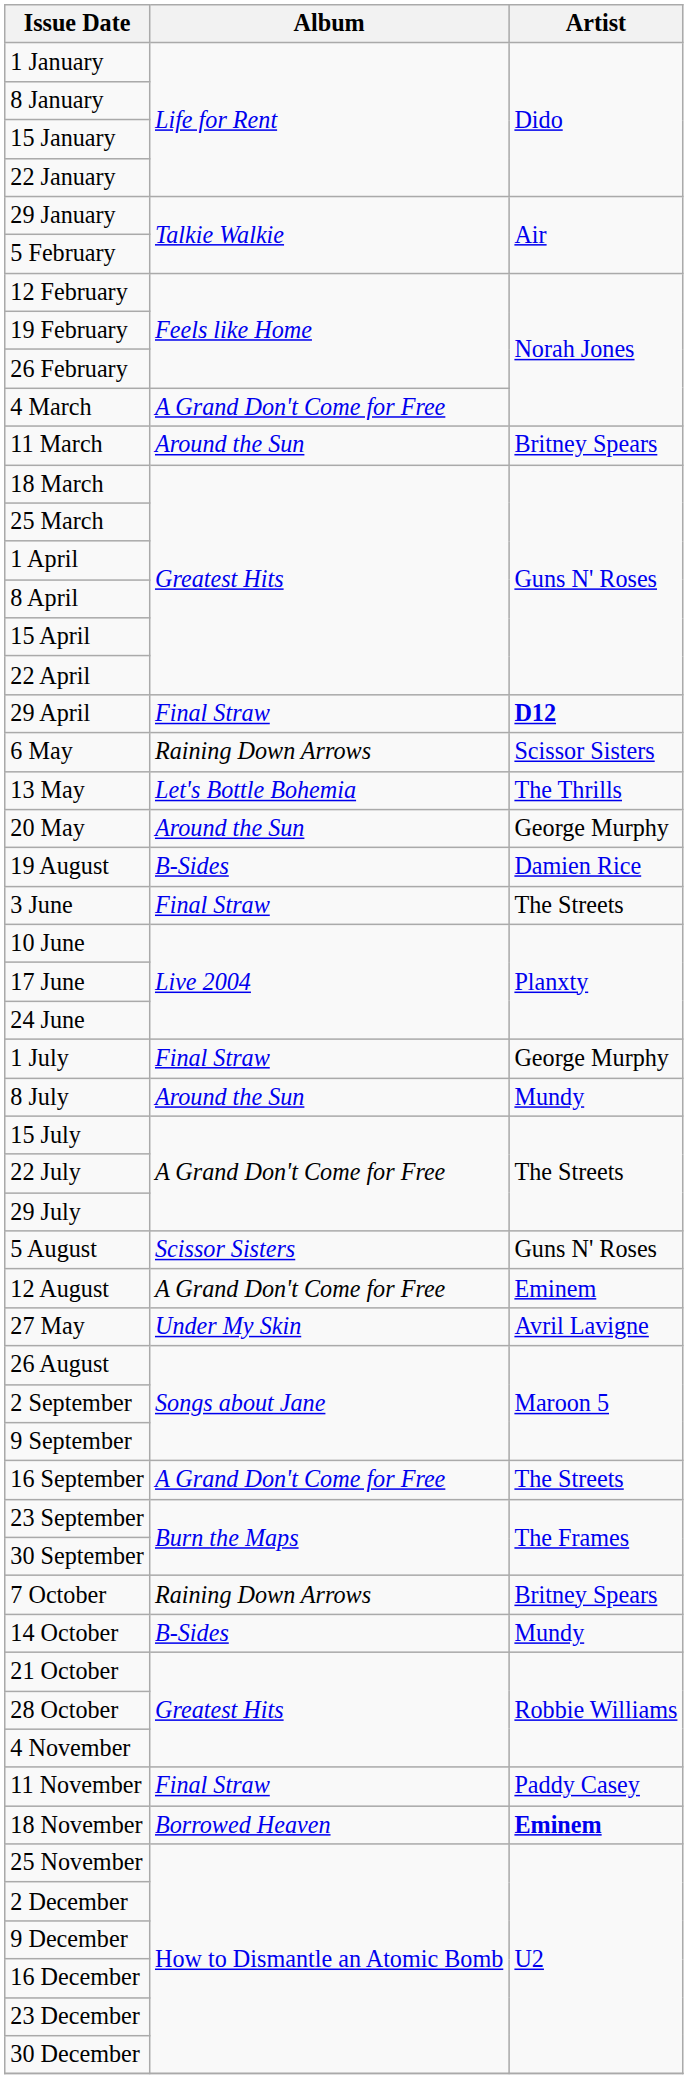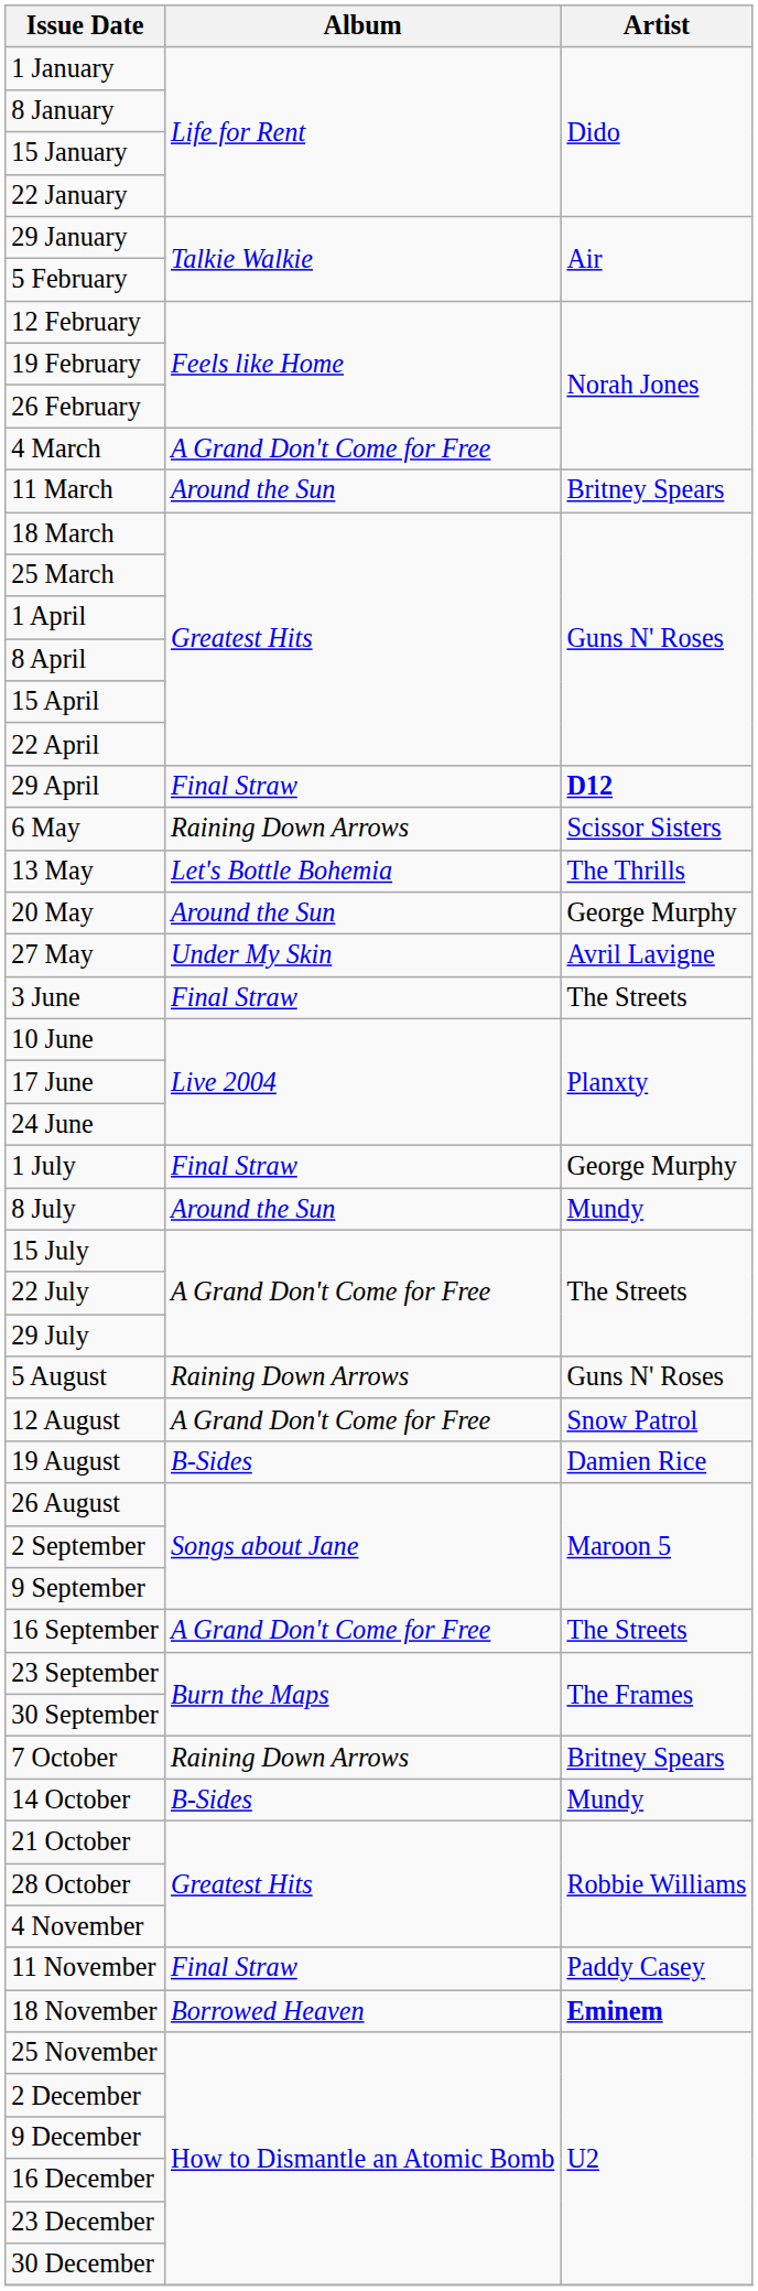 <table class="wikitable">
 <tr>
 <th>Issue Date</th>
 <th>Album</th>
 <th>Artist</th>
 </tr>
 <tr>
 <td>1 January</td>
 <td rowspan="4"><em><a href='#'>Life for Rent</a></em></td>
 <td rowspan="4"><a href='#'>Dido</a></td>
 </tr>
 <tr>
 <td>8 January</td>
 </tr>
 <tr>
 <td>15 January</td>
 </tr>
 <tr>
 <td>22 January</td>
 </tr>
 <tr>
 <td>29 January</td>
 <td rowspan="2"><em><a href='#'>Talkie Walkie</a></em></td>
 <td rowspan="2"><a href='#'>Air</a></td>
 </tr>
 <tr>
 <td>5 February</td>
 </tr>
 <tr>
 <td>12 February</td>
 <td rowspan="3"><em><a href='#'>Feels like Home</a></em></td>
 <td rowspan="4"><a href='#'>Norah Jones</a></td>
 </tr>
 <tr>
 <td>19 February</td>
 </tr>
 <tr>
 <td>26 February</td>
 </tr>
 <tr>
 <td>4 March</td>
 <td><em><a href='#'>A Grand Don't Come for Free</a></em></td>
 </tr>
 <tr>
 <td>11 March</td>
 <td><em><a href='#'>Around the Sun</a></em></td>
 <td><a href='#'>Britney Spears</a></td>
 </tr>
 <tr>
 <td>18 March</td>
 <td rowspan="6"><em><a href='#'>Greatest Hits</a></em></td>
 <td rowspan="6"><a href='#'>Guns N' Roses</a></td>
 </tr>
 <tr>
 <td>25 March</td>
 </tr>
 <tr>
 <td>1 April</td>
 </tr>
 <tr>
 <td>8 April</td>
 </tr>
 <tr>
 <td>15 April</td>
 </tr>
 <tr>
 <td>22 April</td>
 </tr>
 <tr>
 <td>29 April</td>
 <td><em><a href='#'>Final Straw</a></em></td>
 <td><strong><a href='#'>D12</a></strong></td>
 </tr>
 <tr>
 <td>6 May</td>
 <td><em>Raining Down Arrows</em></td>
 <td><a href='#'>Scissor Sisters</a></td>
 </tr>
 <tr>
 <td>13 May</td>
 <td><em><a href='#'>Let's Bottle Bohemia</a></em></td>
 <td><a href='#'>The Thrills</a></td>
 </tr>
 <tr>
 <td>20 May</td>
 <td><em><a href='#'>Around the Sun</a></em></td>
 <td>George Murphy</td>
 </tr>
 <tr>
-<td>19 August</td>
-<td><em><a href='#'>B-Sides</a></em></td>
-<td><a href='#'>Damien Rice</a></td>
+<td>27 May</td>
+<td><em><a href='#'>Under My Skin</a></em></td>
+<td><a href='#'>Avril Lavigne</a></td>
 </tr>
 <tr>
 <td>3 June</td>
 <td><em><a href='#'>Final Straw</a></em></td>
 <td>The Streets</td>
 </tr>
 <tr>
 <td>10 June</td>
 <td rowspan="3"><em><a href='#'>Live 2004</a></em></td>
 <td rowspan="3"><a href='#'>Planxty</a></td>
 </tr>
 <tr>
 <td>17 June</td>
 </tr>
 <tr>
 <td>24 June</td>
 </tr>
 <tr>
 <td>1 July</td>
 <td><em><a href='#'>Final Straw</a></em></td>
 <td>George Murphy</td>
 </tr>
 <tr>
 <td>8 July</td>
 <td><em><a href='#'>Around the Sun</a></em></td>
 <td><a href='#'>Mundy</a></td>
 </tr>
 <tr>
 <td>15 July</td>
 <td rowspan="3"><em>A Grand Don't Come for Free</em></td>
 <td rowspan="3">The Streets</td>
 </tr>
 <tr>
 <td>22 July</td>
 </tr>
 <tr>
 <td>29 July</td>
 </tr>
 <tr>
 <td>5 August</td>
-<td><em> <a href='#'>Scissor Sisters</a> </em></td>
+<td><em>Raining Down Arrows</em></td>
 <td>Guns N' Roses</td>
 </tr>
 <tr>
 <td>12 August</td>
 <td><em>A Grand Don't Come for Free</em></td>
-<td><a href='#'>Eminem</a></td>
+<td><a href='#'>Snow Patrol</a></td>
 </tr>
 <tr>
-<td>27 May</td>
-<td><em><a href='#'>Under My Skin</a></em></td>
-<td><a href='#'>Avril Lavigne</a></td>
+<td>19 August</td>
+<td><em><a href='#'>B-Sides</a></em></td>
+<td><a href='#'>Damien Rice</a></td>
 </tr>
 <tr>
 <td>26 August</td>
 <td rowspan="3"><em><a href='#'>Songs about Jane</a></em></td>
 <td rowspan="3"><a href='#'>Maroon 5</a></td>
 </tr>
 <tr>
 <td>2 September</td>
 </tr>
 <tr>
 <td>9 September</td>
 </tr>
 <tr>
 <td>16 September</td>
 <td><em><a href='#'>A Grand Don't Come for Free</a></em></td>
 <td><a href='#'>The Streets</a></td>
 </tr>
 <tr>
 <td>23 September</td>
 <td rowspan="2"><em><a href='#'>Burn the Maps</a></em></td>
 <td rowspan="2"><a href='#'>The Frames</a></td>
 </tr>
 <tr>
 <td>30 September</td>
 </tr>
 <tr>
 <td>7 October</td>
 <td><em>Raining Down Arrows</em></td>
 <td><a href='#'>Britney Spears</a></td>
 </tr>
 <tr>
 <td>14 October</td>
 <td><em><a href='#'>B-Sides</a></em></td>
 <td><a href='#'>Mundy</a></td>
 </tr>
 <tr>
 <td>21 October</td>
 <td rowspan="3"><em><a href='#'>Greatest Hits</a></em></td>
 <td rowspan="3"><a href='#'>Robbie Williams</a></td>
 </tr>
 <tr>
 <td>28 October</td>
 </tr>
 <tr>
 <td>4 November</td>
 </tr>
 <tr>
 <td>11 November</td>
 <td><em><a href='#'>Final Straw</a></em></td>
 <td><a href='#'>Paddy Casey</a></td>
 </tr>
 <tr>
 <td>18 November</td>
 <td><em><a href='#'>Borrowed Heaven</a></em></td>
 <td><strong><a href='#'>Eminem</a></strong></td>
 </tr>
 <tr>
 <td>25 November</td>
 <td rowspan="6"><a href='#'>How to Dismantle an Atomic Bomb</a></td>
 <td rowspan="6"><a href='#'>U2</a></td>
 </tr>
 <tr>
 <td>2 December</td>
 </tr>
 <tr>
 <td>9 December</td>
 </tr>
 <tr>
 <td>16 December</td>
 </tr>
 <tr>
 <td>23 December</td>
 </tr>
 <tr>
 <td>30 December</td>
 </tr>
 <tr>
 </tr>
 </table>
